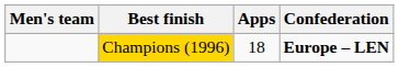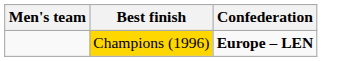 <table class="wikitable" style="text-align: center; font-size: 90%; margin-left: 1em;">
 <tr>
 <th>Men's team</th>
 <th>Best finish</th>
-<th>Apps</th>
 <th>Confederation</th>
 </tr>
 <tr>
 <td style="text-align: left;"></td>
 <td style="background-color: gold; text-align: left;">Champions (1996)</td>
-<td>18</td>
 <td><strong>Europe – LEN</strong></td>
 </tr>
 </table>
